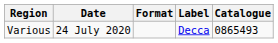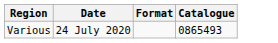 <table class="wikitable plainrowheaders">
 <tr>
 <th scope="col">Region</th>
 <th scope="col">Date</th>
 <th scope="col">Format</th>
-<th scope="col">Label</th>
 <th scope="col">Catalogue</th>
 </tr>
 <tr>
 <td>Various</td>
 <td>24 July 2020</td>
 <td></td>
-<td><a href='#'>Decca</a></td>
 <td>0865493</td>
 </tr>
 </table>
